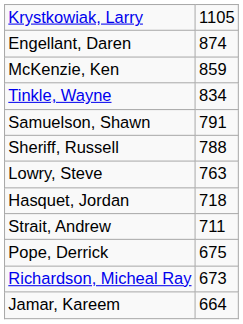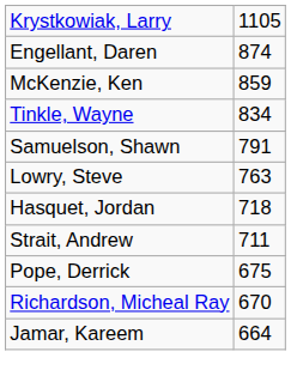 <table class="wikitable">
 <tr>
 <td><a href='#'>Krystkowiak, Larry</a></td>
 <td>1105</td>
 </tr>
 <tr>
 <td>Engellant, Daren</td>
 <td>874</td>
 </tr>
 <tr>
 <td>McKenzie, Ken</td>
 <td>859</td>
 </tr>
 <tr>
 <td><a href='#'>Tinkle, Wayne</a></td>
 <td>834</td>
 </tr>
 <tr>
 <td>Samuelson, Shawn</td>
 <td>791</td>
 </tr>
 <tr>
-<td>Sheriff, Russell</td>
-<td>788</td>
-</tr>
-<tr>
 <td>Lowry, Steve</td>
 <td>763</td>
 </tr>
 <tr>
 <td>Hasquet, Jordan</td>
 <td>718</td>
 </tr>
 <tr>
 <td>Strait, Andrew</td>
 <td>711</td>
 </tr>
 <tr>
 <td>Pope, Derrick</td>
 <td>675</td>
 </tr>
 <tr>
 <td><a href='#'>Richardson, Micheal Ray</a></td>
-<td>673</td>
+<td>670</td>
 </tr>
 <tr>
 <td>Jamar, Kareem</td>
 <td>664</td>
 </tr>
 </table>
